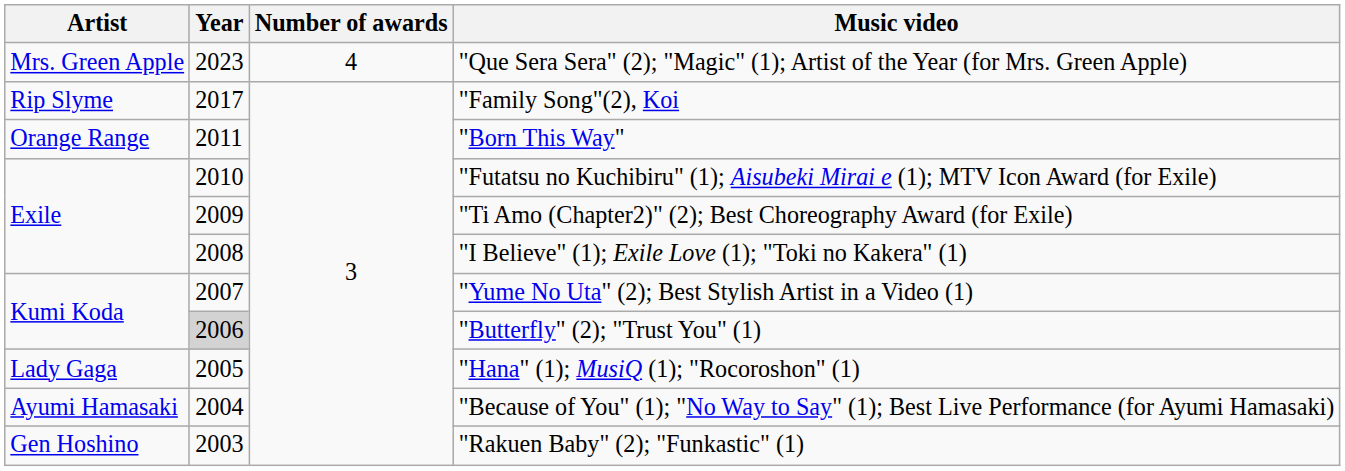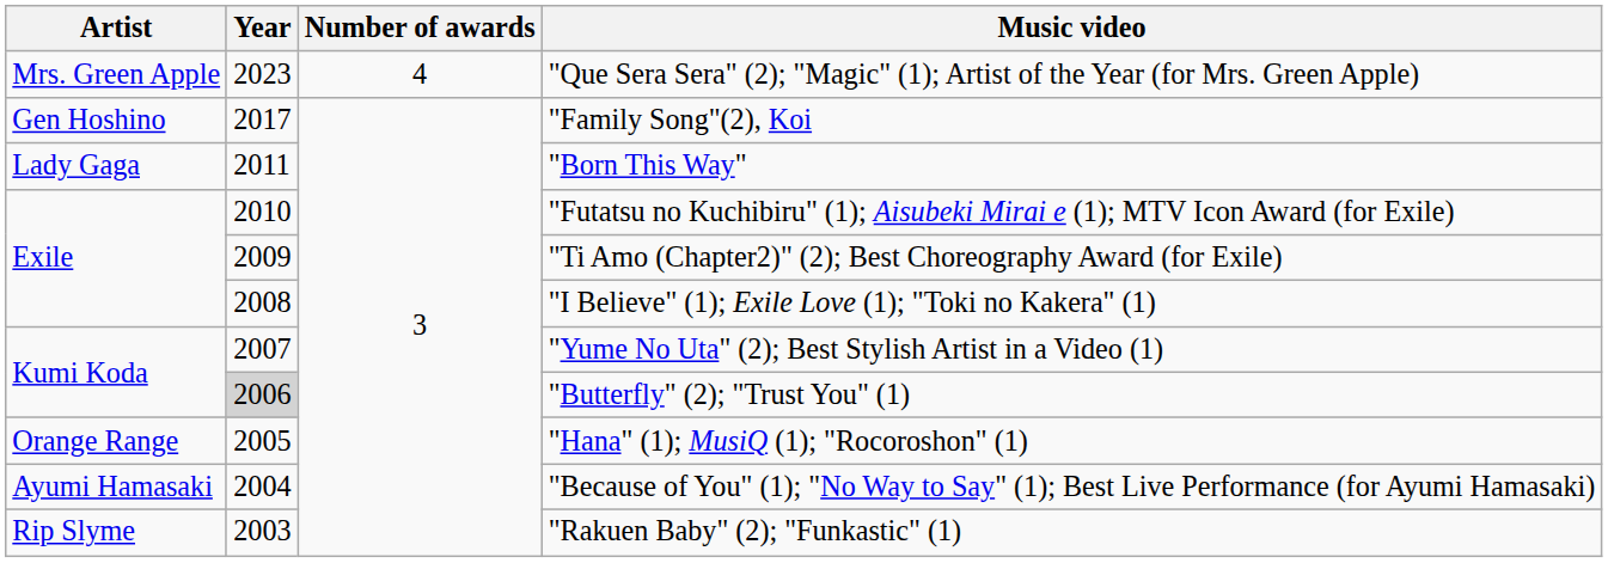 <table class="wikitable">
 <tr>
 <th>Artist</th>
 <th>Year</th>
 <th>Number of awards</th>
 <th>Music video</th>
 </tr>
 <tr>
 <td><a href='#'>Mrs. Green Apple</a></td>
 <td>2023</td>
 <td style="text-align:center;">4</td>
 <td>"Que Sera Sera" (2); "Magic" (1); Artist of the Year (for Mrs. Green Apple)</td>
 </tr>
 <tr>
-<td><a href='#'>Rip Slyme</a></td>
+<td><a href='#'>Gen Hoshino</a></td>
 <td>2017</td>
 <td rowspan="10" style="text-align:center;">3</td>
 <td>"Family Song"(2), <a href='#'>Koi</a></td>
 </tr>
 <tr>
-<td><a href='#'>Orange Range</a></td>
+<td><a href='#'>Lady Gaga</a></td>
 <td>2011</td>
 <td>"<a href='#'>Born This Way</a>"</td>
 </tr>
 <tr>
 <td rowspan="3"><a href='#'>Exile</a></td>
 <td>2010</td>
 <td>"Futatsu no Kuchibiru" (1); <em><a href='#'>Aisubeki Mirai e</a></em> (1); MTV Icon Award (for Exile)</td>
 </tr>
 <tr>
 <td>2009</td>
 <td>"Ti Amo (Chapter2)" (2); Best Choreography Award (for Exile)</td>
 </tr>
 <tr>
 <td>2008</td>
 <td>"I Believe" (1); <em>Exile Love</em> (1); "Toki no Kakera" (1)</td>
 </tr>
 <tr>
 <td rowspan="2"><a href='#'>Kumi Koda</a></td>
 <td>2007</td>
 <td>"<a href='#'>Yume No Uta</a>" (2); Best Stylish Artist in a Video (1)</td>
 </tr>
 <tr>
 <td style="background: lightgrey;">2006</td>
 <td>"<a href='#'>Butterfly</a>" (2); "Trust You" (1)</td>
 </tr>
 <tr>
-<td><a href='#'>Lady Gaga</a></td>
+<td><a href='#'>Orange Range</a></td>
 <td>2005</td>
 <td>"<a href='#'>Hana</a>" (1); <em><a href='#'>MusiQ</a></em> (1); "Rocoroshon" (1)</td>
 </tr>
 <tr>
 <td><a href='#'>Ayumi Hamasaki</a></td>
 <td>2004</td>
 <td>"Because of You" (1); "<a href='#'>No Way to Say</a>" (1); Best Live Performance (for Ayumi Hamasaki)</td>
 </tr>
 <tr>
-<td><a href='#'>Gen Hoshino</a></td>
+<td><a href='#'>Rip Slyme</a></td>
 <td>2003</td>
 <td>"Rakuen Baby" (2); "Funkastic" (1)</td>
 </tr>
 </table>
